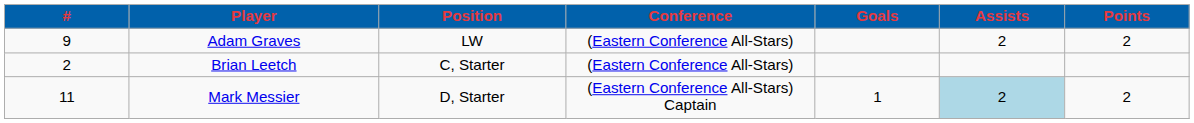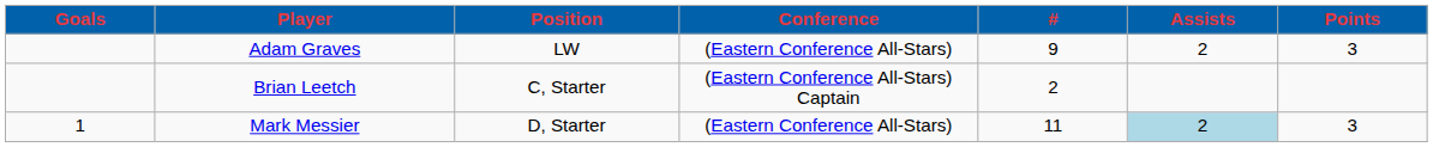 <table class="wikitable sortable sortable">
 <tr>
-<th style="background:#0161AB; color:#E6393F" width="10%">#</th>
+<th style="background:#0161AB; color:#E6393F" width="10%">Goals</th>
 <th style="background:#0161AB; color:#E6393F" width="20%">Player</th>
 <th style="background:#0161AB; color:#E6393F" width="15%">Position</th>
 <th style="background:#0161AB; color:#E6393F" width="20%">Conference</th>
-<th style="background:#0161AB; color:#E6393F" width="10%">Goals</th>
+<th style="background:#0161AB; color:#E6393F" width="10%">#</th>
 <th style="background:#0161AB; color:#E6393F" width="10%">Assists</th>
 <th style="background:#0161AB; color:#E6393F" width="10%">Points</th>
 </tr>
 <tr style="text-align: center">
-<td>9</td>
+<td></td>
 <td><a href='#'>Adam Graves</a></td>
 <td>LW</td>
 <td>(<a href='#'>Eastern Conference</a> All-Stars)</td>
-<td></td>
+<td>9</td>
 <td>2</td>
-<td>2</td>
+<td>3</td>
 </tr>
 <tr style="text-align: center">
-<td>2</td>
+<td></td>
 <td><a href='#'>Brian Leetch</a></td>
 <td>C, Starter</td>
-<td>(<a href='#'>Eastern Conference</a> All-Stars)</td>
-<td></td>
+<td>(<a href='#'>Eastern Conference</a> All-Stars) Captain</td>
+<td>2</td>
 <td></td>
 <td></td>
 </tr>
 <tr style="text-align: center">
-<td>11</td>
+<td>1</td>
 <td><a href='#'>Mark Messier</a></td>
 <td>D, Starter</td>
-<td>(<a href='#'>Eastern Conference</a> All-Stars) Captain</td>
-<td>1</td>
+<td>(<a href='#'>Eastern Conference</a> All-Stars)</td>
+<td>11</td>
 <td style="background: lightblue;">2</td>
-<td>2</td>
+<td>3</td>
 </tr>
 </table>
